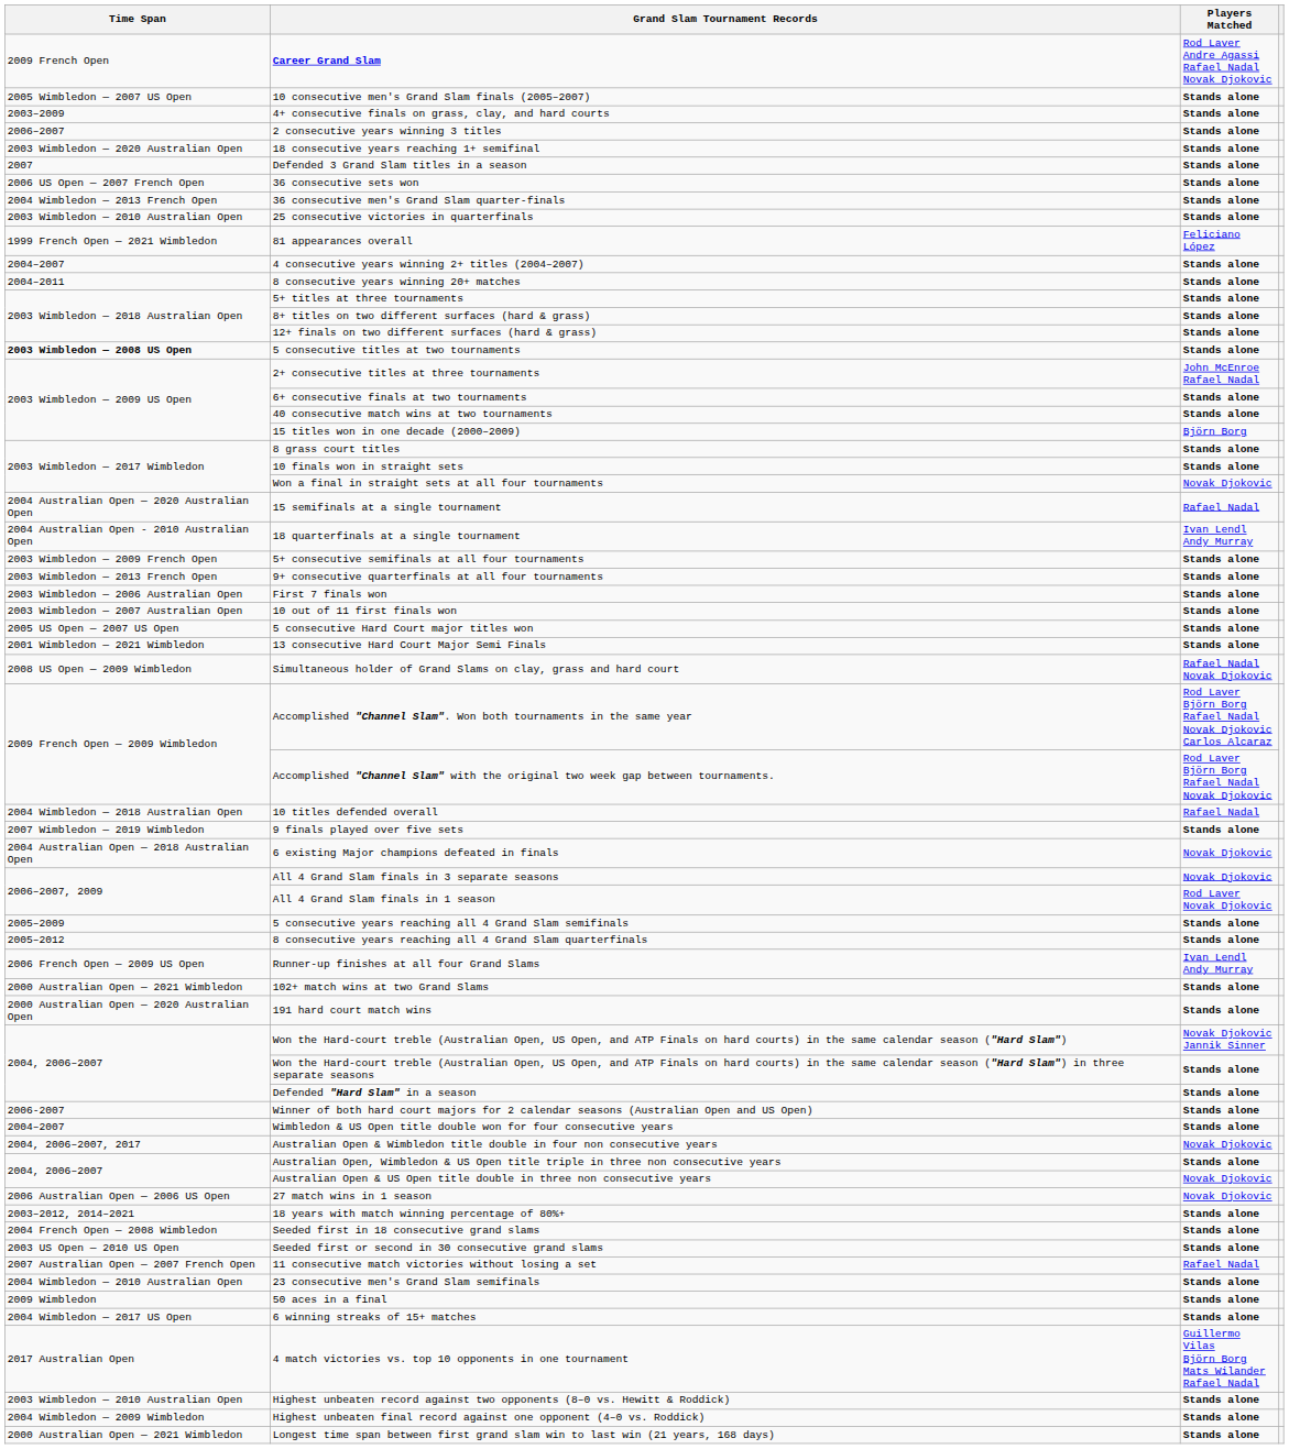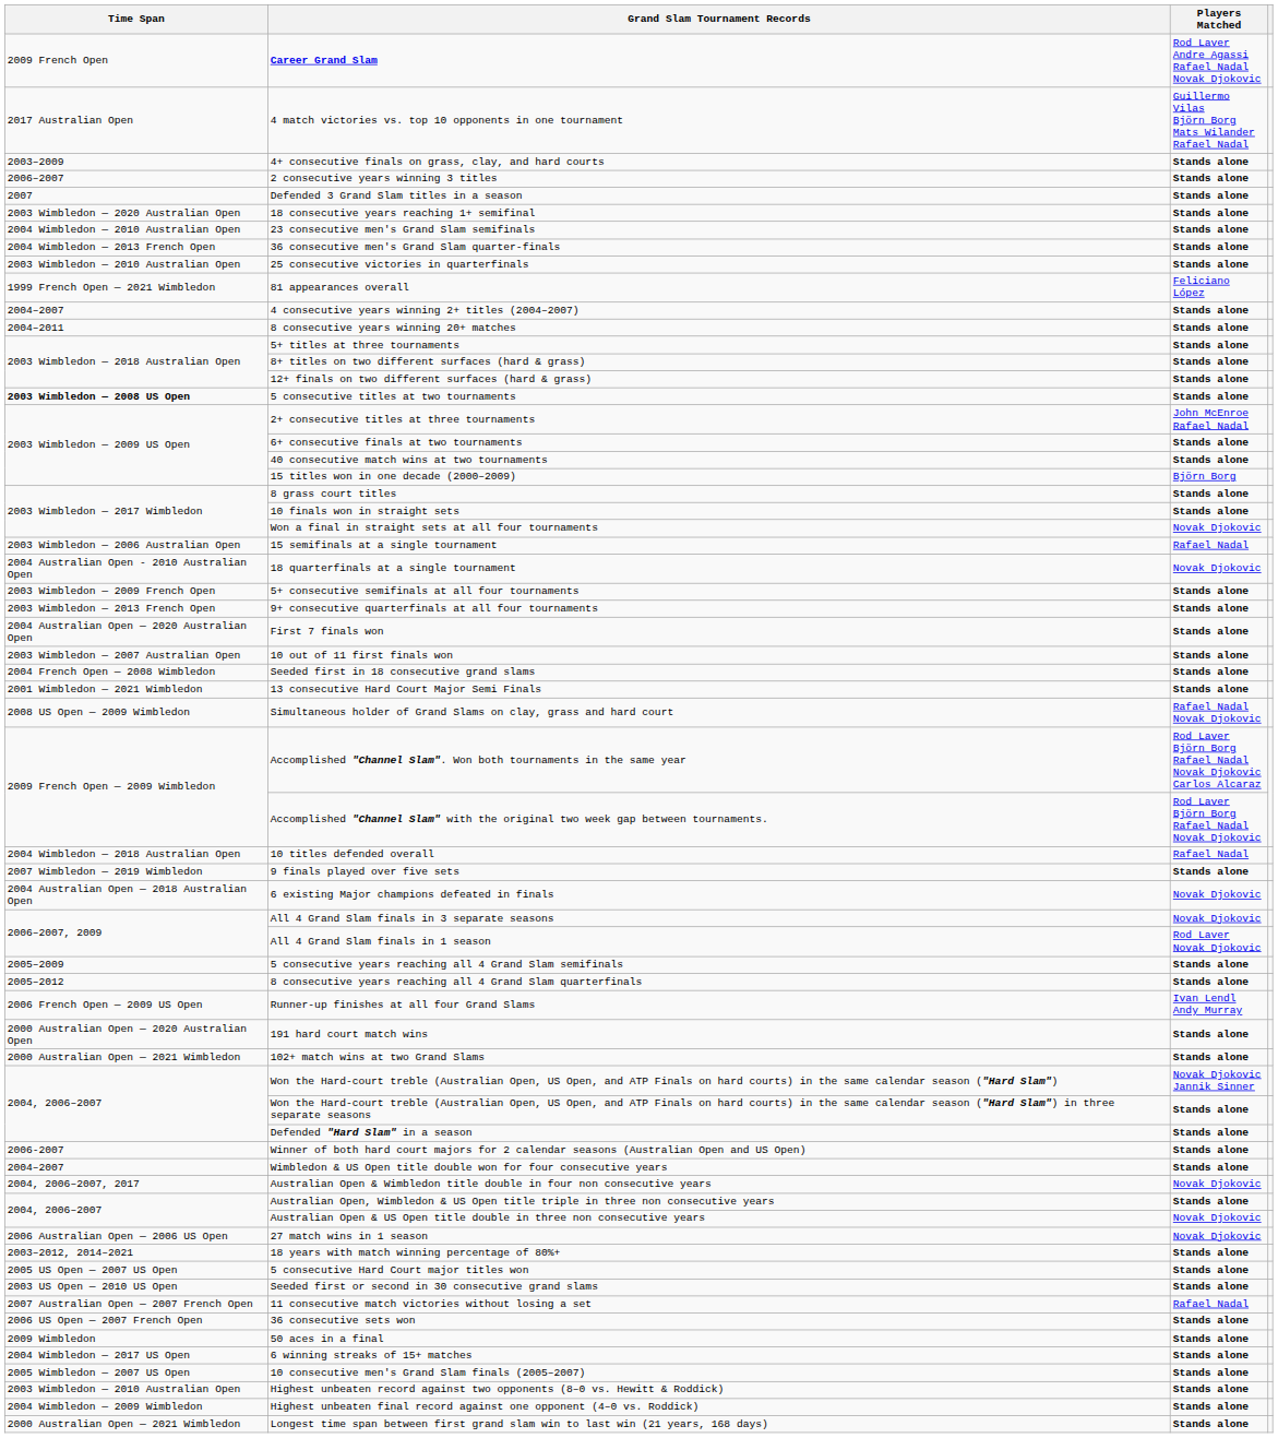 <table class="wikitable">
 <tr>
 <th>Time Span</th>
 <th>Grand Slam Tournament Records</th>
 <th>Players Matched</th>
 <th></th>
 </tr>
 <tr>
 <td>2009 French Open</td>
 <td><a href='#'><strong>Career Grand Slam</strong></a></td>
 <td><a href='#'>Rod Laver</a><br><a href='#'>Andre Agassi</a><br><a href='#'>Rafael Nadal</a><br><a href='#'>Novak Djokovic</a></td>
 <td></td>
 </tr>
 <tr>
-<td>2005 Wimbledon — 2007 US Open</td>
-<td>10 consecutive men's Grand Slam finals (2005–2007)</td>
-<td><strong>Stands alone</strong></td>
+<td>2017 Australian Open</td>
+<td>4 match victories vs. top 10 opponents in one tournament</td>
+<td><a href='#'>Guillermo Vilas</a><br><a href='#'>Björn Borg</a><br><a href='#'>Mats Wilander</a><br><a href='#'>Rafael Nadal</a></td>
 <td></td>
 </tr>
 <tr>
 <td>2003–2009</td>
 <td>4+ consecutive finals on grass, clay, and hard courts</td>
 <td><strong>Stands alone</strong></td>
 <td></td>
 </tr>
 <tr>
 <td>2006–2007</td>
 <td>2 consecutive years winning 3 titles</td>
 <td><strong>Stands alone</strong></td>
 <td></td>
 </tr>
 <tr>
+<td>2007</td>
+<td>Defended 3 Grand Slam titles in a season</td>
+<td><strong>Stands alone</strong></td>
+<td></td>
+</tr>
+<tr>
 <td>2003 Wimbledon — 2020 Australian Open</td>
 <td>18 consecutive years reaching 1+ semifinal</td>
 <td><strong>Stands alone</strong></td>
 <td></td>
 </tr>
 <tr>
-<td>2007</td>
-<td>Defended 3 Grand Slam titles in a season</td>
-<td><strong>Stands alone</strong></td>
-<td></td>
-</tr>
-<tr>
-<td>2006 US Open — 2007 French Open</td>
-<td>36 consecutive sets won</td>
+<td>2004 Wimbledon — 2010 Australian Open</td>
+<td>23 consecutive men's Grand Slam semifinals</td>
 <td><strong>Stands alone</strong></td>
 <td></td>
 </tr>
 <tr>
 <td>2004 Wimbledon — 2013 French Open</td>
 <td>36 consecutive men's Grand Slam quarter-finals</td>
 <td><strong>Stands alone</strong></td>
 <td></td>
 </tr>
 <tr>
 <td>2003 Wimbledon — 2010 Australian Open</td>
 <td>25 consecutive victories in quarterfinals</td>
 <td><strong>Stands alone</strong></td>
 <td></td>
 </tr>
 <tr>
 <td>1999 French Open — 2021 Wimbledon</td>
 <td>81 appearances overall</td>
 <td><a href='#'>Feliciano López</a></td>
 <td></td>
 </tr>
 <tr>
 <td>2004–2007</td>
 <td>4 consecutive years winning 2+ titles (2004–2007)</td>
 <td><strong>Stands alone</strong></td>
 <td></td>
 </tr>
 <tr>
 <td>2004–2011</td>
 <td>8 consecutive years winning 20+ matches</td>
 <td><strong>Stands alone</strong></td>
 <td></td>
 </tr>
 <tr>
 <td rowspan="3">2003 Wimbledon — 2018 Australian Open</td>
 <td>5+ titles at three tournaments</td>
 <td><strong>Stands alone</strong></td>
 <td></td>
 </tr>
 <tr>
 <td>8+ titles on two different surfaces (hard & grass)</td>
 <td><strong>Stands alone</strong></td>
 <td></td>
 </tr>
 <tr>
 <td>12+ finals on two different surfaces (hard & grass)</td>
 <td><strong>Stands alone</strong></td>
 <td></td>
 </tr>
 <tr>
 <td><strong>2003 Wimbledon — 2008 US Open</strong></td>
 <td>5 consecutive titles at two tournaments</td>
 <td><strong>Stands alone</strong></td>
 <td></td>
 </tr>
 <tr>
 <td rowspan="4">2003 Wimbledon — 2009 US Open</td>
 <td>2+ consecutive titles at three tournaments</td>
 <td><a href='#'>John McEnroe</a><br><a href='#'>Rafael Nadal</a></td>
 <td></td>
 </tr>
 <tr>
 <td>6+ consecutive finals at two tournaments</td>
 <td><strong>Stands alone</strong></td>
 <td></td>
 </tr>
 <tr>
 <td>40 consecutive match wins at two tournaments</td>
 <td><strong>Stands alone</strong></td>
 <td></td>
 </tr>
 <tr>
 <td>15 titles won in one decade (2000–2009)</td>
 <td><a href='#'>Björn Borg</a></td>
 <td></td>
 </tr>
 <tr>
 <td rowspan=3>2003 Wimbledon — 2017 Wimbledon</td>
 <td>8 grass court titles</td>
 <td><strong>Stands alone</strong></td>
 <td></td>
 </tr>
 <tr>
 <td>10 finals won in straight sets</td>
 <td><strong>Stands alone</strong></td>
 <td></td>
 </tr>
 <tr>
 <td>Won a final in straight sets at all four tournaments</td>
 <td><a href='#'>Novak Djokovic</a></td>
 </tr>
 <tr>
-<td>2004 Australian Open — 2020 Australian Open</td>
+<td>2003 Wimbledon — 2006 Australian Open</td>
 <td>15 semifinals at a single tournament</td>
 <td><a href='#'>Rafael Nadal</a></td>
 <td></td>
 </tr>
 <tr>
 <td>2004 Australian Open - 2010 Australian Open</td>
 <td>18 quarterfinals at a single tournament</td>
-<td><a href='#'>Ivan Lendl</a> <br><a href='#'>Andy Murray</a></td>
+<td><a href='#'>Novak Djokovic</a></td>
 <td></td>
 </tr>
 <tr>
 <td>2003 Wimbledon — 2009 French Open</td>
 <td>5+ consecutive semifinals at all four tournaments</td>
 <td><strong>Stands alone</strong></td>
 <td></td>
 </tr>
 <tr>
 <td>2003 Wimbledon — 2013 French Open</td>
 <td>9+ consecutive quarterfinals at all four tournaments</td>
 <td><strong>Stands alone</strong></td>
 <td></td>
 </tr>
 <tr>
-<td>2003 Wimbledon — 2006 Australian Open</td>
+<td>2004 Australian Open — 2020 Australian Open</td>
 <td>First 7 finals won</td>
 <td><strong>Stands alone</strong></td>
 <td></td>
 </tr>
 <tr>
 <td>2003 Wimbledon — 2007 Australian Open</td>
 <td>10 out of 11 first finals won</td>
 <td><strong>Stands alone</strong></td>
 <td></td>
 </tr>
 <tr>
-<td>2005 US Open — 2007 US Open</td>
-<td>5 consecutive Hard Court major titles won</td>
+<td>2004 French Open — 2008 Wimbledon</td>
+<td>Seeded first in 18 consecutive grand slams</td>
 <td><strong>Stands alone</strong></td>
 <td></td>
 </tr>
 <tr>
 <td>2001 Wimbledon — 2021 Wimbledon</td>
 <td>13 consecutive Hard Court Major Semi Finals</td>
 <td><strong>Stands alone</strong></td>
 <td></td>
 </tr>
 <tr>
 <td>2008 US Open —  2009 Wimbledon</td>
 <td>Simultaneous holder of Grand Slams on clay, grass and hard court</td>
 <td><a href='#'>Rafael Nadal</a> <br><a href='#'>Novak Djokovic</a></td>
 <td></td>
 </tr>
 <tr>
 <td rowspan="2">2009 French Open — 2009 Wimbledon</td>
 <td>Accomplished <strong><em>"Channel Slam"</em></strong>. Won both tournaments in the same year</td>
 <td><a href='#'>Rod Laver</a><br><a href='#'>Björn Borg</a><br><a href='#'>Rafael Nadal</a><br><a href='#'>Novak Djokovic</a><br><a href='#'>Carlos Alcaraz</a></td>
 <td rowspan="2"></td>
 </tr>
 <tr>
 <td>Accomplished <strong><em>"Channel Slam"</em></strong> with the original two week gap between tournaments.</td>
 <td><a href='#'>Rod Laver</a><br><a href='#'>Björn Borg</a><br><a href='#'>Rafael Nadal</a><br><a href='#'>Novak Djokovic</a></td>
 </tr>
 <tr>
 <td>2004 Wimbledon — 2018 Australian Open</td>
 <td>10 titles defended overall</td>
 <td><a href='#'>Rafael Nadal</a></td>
 <td></td>
 </tr>
 <tr>
 <td>2007 Wimbledon — 2019 Wimbledon</td>
 <td>9 finals played over five sets</td>
 <td><strong>Stands alone</strong></td>
 <td></td>
 </tr>
 <tr>
 <td>2004 Australian Open — 2018 Australian Open</td>
 <td>6 existing Major champions defeated in finals</td>
 <td><a href='#'>Novak Djokovic</a></td>
 <td></td>
 </tr>
 <tr>
 <td rowspan="2">2006–2007, 2009</td>
 <td>All 4 Grand Slam finals in 3 separate seasons</td>
 <td><a href='#'>Novak Djokovic</a></td>
 <td></td>
 </tr>
 <tr>
 <td>All 4 Grand Slam finals in 1 season</td>
 <td><a href='#'>Rod Laver</a><br><a href='#'>Novak Djokovic</a></td>
 <td></td>
 </tr>
 <tr>
 <td>2005–2009</td>
 <td>5 consecutive years reaching all 4 Grand Slam semifinals</td>
 <td><strong>Stands alone</strong></td>
 <td></td>
 </tr>
 <tr>
 <td>2005–2012</td>
 <td>8 consecutive years reaching all 4 Grand Slam quarterfinals</td>
 <td><strong>Stands alone</strong></td>
 <td></td>
 </tr>
 <tr>
 <td>2006 French Open — 2009 US Open</td>
 <td>Runner-up finishes at all four Grand Slams</td>
 <td><a href='#'>Ivan Lendl</a> <br><a href='#'>Andy Murray</a></td>
 <td></td>
 </tr>
 <tr>
-<td>2000 Australian Open — 2021 Wimbledon</td>
-<td>102+ match wins at two Grand Slams</td>
+<td>2000 Australian Open — 2020 Australian Open</td>
+<td>191 hard court match wins</td>
 <td><strong>Stands alone</strong></td>
 <td></td>
 </tr>
 <tr>
-<td>2000 Australian Open — 2020 Australian Open</td>
-<td>191 hard court match wins</td>
+<td>2000 Australian Open — 2021 Wimbledon</td>
+<td>102+ match wins at two Grand Slams</td>
 <td><strong>Stands alone</strong></td>
 <td></td>
 </tr>
 <tr>
 <td rowspan="3">2004, 2006–2007</td>
 <td>Won the Hard-court treble (Australian Open, US Open, and ATP Finals on hard courts) in the same calendar season (<strong><em>"Hard Slam"</em></strong>)</td>
 <td><a href='#'>Novak Djokovic</a><br><a href='#'>Jannik Sinner</a></td>
 </tr>
 <tr>
 <td>Won the Hard-court treble (Australian Open, US Open, and ATP Finals on hard courts) in the same calendar season (<strong><em>"Hard Slam"</em></strong>) in three separate seasons</td>
 <td><strong>Stands alone</strong></td>
 <td></td>
 </tr>
 <tr>
 <td>Defended <strong><em>"Hard Slam"</em></strong> in a season</td>
 <td><strong>Stands alone</strong></td>
 <td></td>
 </tr>
 <tr>
 <td>2006-2007</td>
 <td>Winner of both hard court majors for 2 calendar seasons (Australian Open and US Open)</td>
 <td><strong>Stands alone</strong></td>
 <td></td>
 </tr>
 <tr>
 <td>2004–2007</td>
 <td>Wimbledon & US Open title double won for four consecutive years</td>
 <td><strong>Stands alone</strong></td>
 <td></td>
 </tr>
 <tr>
 <td>2004, 2006–2007, 2017</td>
 <td>Australian Open & Wimbledon title double in four non consecutive years</td>
 <td><a href='#'>Novak Djokovic</a></td>
 <td></td>
 </tr>
 <tr>
 <td rowspan= "2">2004, 2006–2007</td>
 <td>Australian Open, Wimbledon & US Open title triple in three non consecutive years</td>
 <td><strong>Stands alone</strong></td>
 <td></td>
 </tr>
 <tr>
 <td>Australian Open & US Open title double in three non consecutive years</td>
 <td><a href='#'>Novak Djokovic</a></td>
 <td></td>
 </tr>
 <tr>
 <td>2006 Australian Open — 2006 US Open</td>
 <td>27 match wins in 1 season</td>
 <td><a href='#'>Novak Djokovic</a></td>
 <td></td>
 </tr>
 <tr>
 <td>2003–2012, 2014–2021</td>
 <td>18 years with match winning percentage of 80%+</td>
 <td><strong>Stands alone</strong></td>
 <td></td>
 </tr>
 <tr>
-<td>2004 French Open — 2008 Wimbledon</td>
-<td>Seeded first in 18 consecutive grand slams</td>
+<td>2005 US Open — 2007 US Open</td>
+<td>5 consecutive Hard Court major titles won</td>
 <td><strong>Stands alone</strong></td>
 <td></td>
 </tr>
 <tr>
 <td>2003 US Open — 2010 US Open</td>
 <td>Seeded first or second in 30 consecutive grand slams</td>
 <td><strong>Stands alone</strong></td>
 <td></td>
 </tr>
 <tr>
 <td>2007 Australian Open — 2007 French Open</td>
 <td>11 consecutive match victories without losing a set</td>
 <td><a href='#'>Rafael Nadal</a></td>
 <td></td>
 </tr>
 <tr>
-<td>2004 Wimbledon — 2010 Australian Open</td>
-<td>23 consecutive men's Grand Slam semifinals</td>
+<td>2006 US Open — 2007 French Open</td>
+<td>36 consecutive sets won</td>
 <td><strong>Stands alone</strong></td>
 <td></td>
 </tr>
 <tr>
 <td>2009 Wimbledon</td>
 <td>50 aces in a final</td>
 <td><strong>Stands alone</strong></td>
 <td></td>
 </tr>
 <tr>
 <td>2004 Wimbledon — 2017 US Open</td>
 <td>6 winning streaks of 15+ matches</td>
 <td><strong>Stands alone</strong></td>
 <td></td>
 </tr>
 <tr>
-<td>2017 Australian Open</td>
-<td>4 match victories vs. top 10 opponents in one tournament</td>
-<td><a href='#'>Guillermo Vilas</a><br><a href='#'>Björn Borg</a><br><a href='#'>Mats Wilander</a><br><a href='#'>Rafael Nadal</a></td>
+<td>2005 Wimbledon — 2007 US Open</td>
+<td>10 consecutive men's Grand Slam finals (2005–2007)</td>
+<td><strong>Stands alone</strong></td>
 <td></td>
 </tr>
 <tr>
 <td>2003 Wimbledon — 2010 Australian Open</td>
 <td>Highest unbeaten record against two opponents (8–0 vs. Hewitt & Roddick)</td>
 <td><strong>Stands alone</strong></td>
 <td></td>
 </tr>
 <tr>
 <td>2004 Wimbledon — 2009 Wimbledon</td>
 <td>Highest unbeaten final record against one opponent (4–0 vs. Roddick)</td>
 <td><strong>Stands alone</strong></td>
 </tr>
 <tr>
 <td>2000 Australian Open — 2021 Wimbledon</td>
 <td>Longest time span between first grand slam win to last win (21 years, 168 days)</td>
 <td><strong>Stands alone</strong></td>
 <td></td>
 </tr>
 </table>
